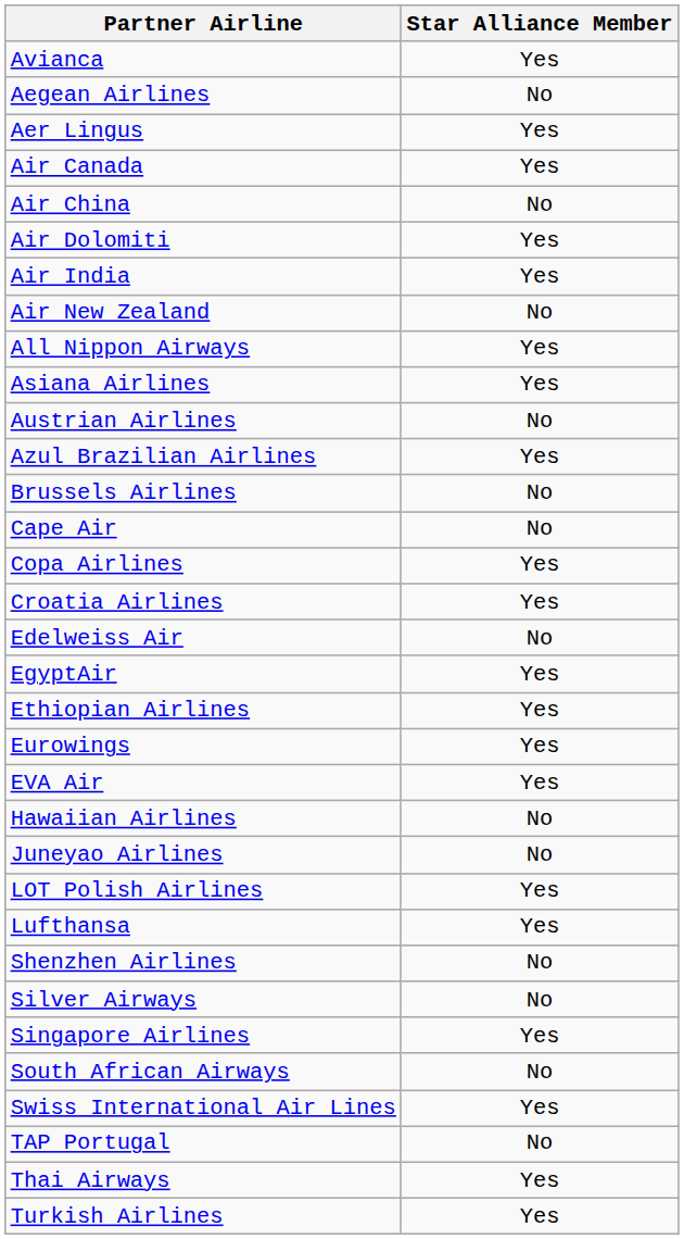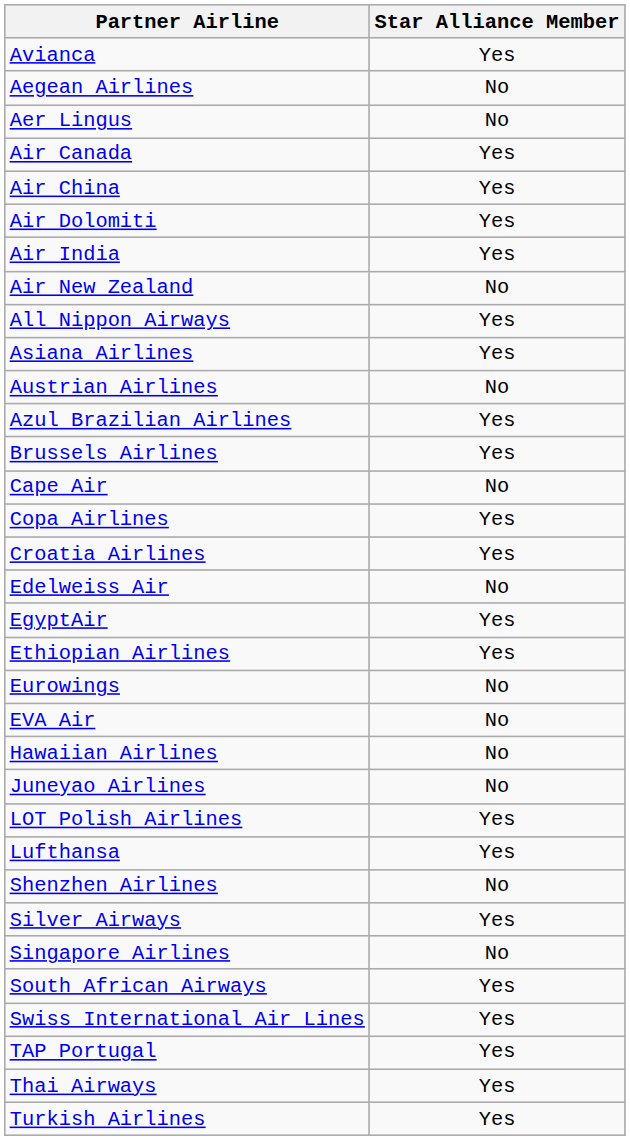 <table class="wikitable sortable toccolours">
 <tr>
 <th style="bgcolor="silver" width:160px;">Partner Airline</th>
 <th style="bgcolor="silver" width:70px;">Star Alliance Member</th>
 </tr>
 <tr>
 <td> <a href='#'>Avianca</a></td>
 <td align=center>Yes</td>
 </tr>
 <tr>
 <td> <a href='#'>Aegean Airlines</a></td>
 <td align=center>No</td>
 </tr>
 <tr>
 <td> <a href='#'>Aer Lingus</a></td>
-<td align=center>Yes</td>
+<td align=center>No</td>
 </tr>
 <tr>
 <td> <a href='#'>Air Canada</a></td>
 <td align=center>Yes</td>
 </tr>
 <tr>
 <td> <a href='#'>Air China</a></td>
-<td align=center>No</td>
+<td align=center>Yes</td>
 </tr>
 <tr>
 <td> <a href='#'>Air Dolomiti</a></td>
 <td align=center>Yes</td>
 </tr>
 <tr>
 <td> <a href='#'>Air India</a></td>
 <td align=center>Yes</td>
 </tr>
 <tr>
 <td> <a href='#'>Air New Zealand</a></td>
 <td align=center>No</td>
 </tr>
 <tr>
 <td> <a href='#'>All Nippon Airways</a></td>
 <td align=center>Yes</td>
 </tr>
 <tr>
 <td> <a href='#'>Asiana Airlines</a></td>
 <td align=center>Yes</td>
 </tr>
 <tr>
 <td> <a href='#'>Austrian Airlines</a></td>
 <td align=center>No</td>
 </tr>
 <tr>
 <td> <a href='#'>Azul Brazilian Airlines</a></td>
 <td align=center>Yes</td>
 </tr>
 <tr>
 <td> <a href='#'>Brussels Airlines</a></td>
-<td align=center>No</td>
+<td align=center>Yes</td>
 </tr>
 <tr>
 <td> <a href='#'>Cape Air</a></td>
 <td align=center>No</td>
 </tr>
 <tr>
 <td> <a href='#'>Copa Airlines</a></td>
 <td align=center>Yes</td>
 </tr>
 <tr>
 <td> <a href='#'>Croatia Airlines</a></td>
 <td align=center>Yes</td>
 </tr>
 <tr>
 <td>  <a href='#'>Edelweiss Air</a></td>
 <td align=center>No</td>
 </tr>
 <tr>
 <td> <a href='#'>EgyptAir</a></td>
 <td align=center>Yes</td>
 </tr>
 <tr>
 <td> <a href='#'>Ethiopian Airlines</a></td>
 <td align=center>Yes</td>
 </tr>
 <tr>
 <td> <a href='#'>Eurowings</a></td>
-<td align=center>Yes</td>
+<td align=center>No</td>
 </tr>
 <tr>
 <td> <a href='#'>EVA Air</a></td>
-<td align=center>Yes</td>
+<td align=center>No</td>
 </tr>
 <tr>
 <td> <a href='#'>Hawaiian Airlines</a></td>
 <td align=center>No</td>
 </tr>
 <tr>
 <td> <a href='#'>Juneyao Airlines</a></td>
 <td align=center>No</td>
 </tr>
 <tr>
 <td> <a href='#'>LOT Polish Airlines</a></td>
 <td align=center>Yes</td>
 </tr>
 <tr>
 <td> <a href='#'>Lufthansa</a></td>
 <td align=center>Yes</td>
 </tr>
 <tr>
 <td> <a href='#'>Shenzhen Airlines</a></td>
 <td align=center>No</td>
 </tr>
 <tr>
 <td> <a href='#'>Silver Airways</a></td>
+<td align=center>Yes</td>
+</tr>
+<tr>
+<td> <a href='#'>Singapore Airlines</a></td>
 <td align=center>No</td>
 </tr>
 <tr>
-<td> <a href='#'>Singapore Airlines</a></td>
+<td> <a href='#'>South African Airways</a></td>
 <td align=center>Yes</td>
-</tr>
-<tr>
-<td> <a href='#'>South African Airways</a></td>
-<td align=center>No</td>
 </tr>
 <tr>
 <td>  <a href='#'>Swiss International Air Lines</a></td>
 <td align=center>Yes</td>
 </tr>
 <tr>
 <td> <a href='#'>TAP Portugal</a></td>
-<td align=center>No</td>
+<td align=center>Yes</td>
 </tr>
 <tr>
 <td> <a href='#'>Thai Airways</a></td>
 <td align=center>Yes</td>
 </tr>
 <tr>
 <td> <a href='#'>Turkish Airlines</a></td>
 <td align=center>Yes</td>
 </tr>
 </table>
